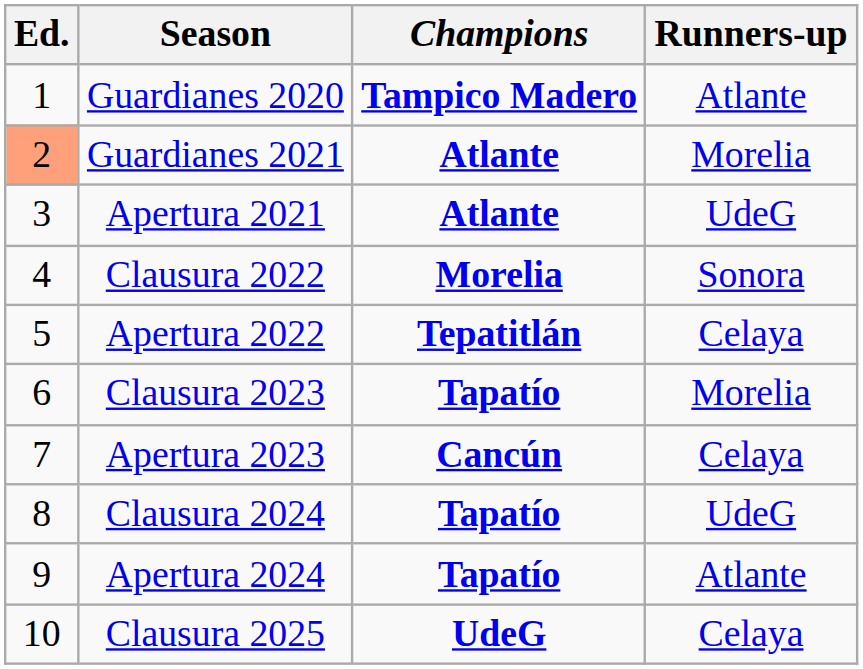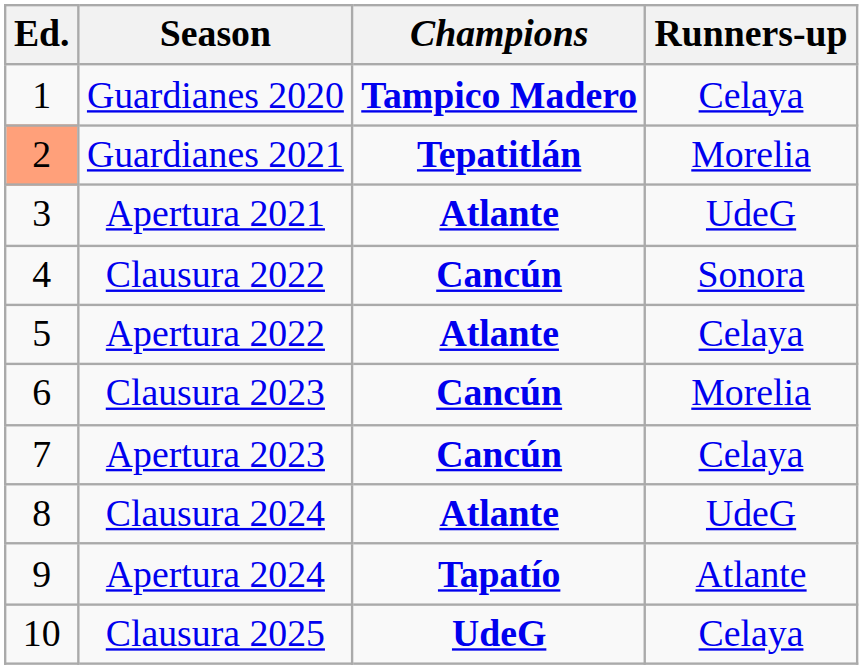 <table class="wikitable" style="text-align: center;">
 <tr>
 <th>Ed.</th>
 <th>Season</th>
 <th><em>Champions</em></th>
 <th>Runners-up</th>
 </tr>
 <tr>
 <td>1</td>
 <td><a href='#'>Guardianes 2020</a></td>
 <td><strong><a href='#'>Tampico Madero</a></strong></td>
-<td><a href='#'>Atlante</a></td>
+<td><a href='#'>Celaya</a></td>
 </tr>
 <tr>
 <td style="background: lightsalmon;">2</td>
 <td><a href='#'>Guardianes 2021</a></td>
-<td><strong><a href='#'>Atlante</a></strong></td>
+<td><strong><a href='#'>Tepatitlán</a></strong></td>
 <td><a href='#'>Morelia</a></td>
 </tr>
 <tr>
 <td>3</td>
 <td><a href='#'>Apertura 2021</a></td>
 <td><strong><a href='#'>Atlante</a></strong></td>
 <td><a href='#'>UdeG</a></td>
 </tr>
 <tr>
 <td>4</td>
 <td><a href='#'>Clausura 2022</a></td>
-<td><strong><a href='#'>Morelia</a></strong></td>
+<td><strong><a href='#'>Cancún</a></strong></td>
 <td><a href='#'>Sonora</a></td>
 </tr>
 <tr>
 <td>5</td>
 <td><a href='#'>Apertura 2022</a></td>
-<td><strong><a href='#'>Tepatitlán</a></strong></td>
+<td><strong><a href='#'>Atlante</a></strong></td>
 <td><a href='#'>Celaya</a></td>
 </tr>
 <tr>
 <td>6</td>
 <td><a href='#'>Clausura 2023</a></td>
-<td><strong><a href='#'>Tapatío</a></strong></td>
+<td><strong><a href='#'>Cancún</a></strong></td>
 <td><a href='#'>Morelia</a></td>
 </tr>
 <tr>
 <td>7</td>
 <td><a href='#'>Apertura 2023</a></td>
 <td><strong><a href='#'>Cancún</a></strong></td>
 <td><a href='#'>Celaya</a></td>
 </tr>
 <tr>
 <td>8</td>
 <td><a href='#'>Clausura 2024</a></td>
-<td><strong><a href='#'>Tapatío</a></strong></td>
+<td><strong><a href='#'>Atlante</a></strong></td>
 <td><a href='#'>UdeG</a></td>
 </tr>
 <tr>
 <td>9</td>
 <td><a href='#'>Apertura 2024</a></td>
 <td><strong><a href='#'>Tapatío</a></strong></td>
 <td><a href='#'>Atlante</a></td>
 </tr>
 <tr>
 <td>10</td>
 <td><a href='#'>Clausura 2025</a></td>
 <td><strong><a href='#'>UdeG</a></strong></td>
 <td><a href='#'>Celaya</a></td>
 </tr>
 </table>
